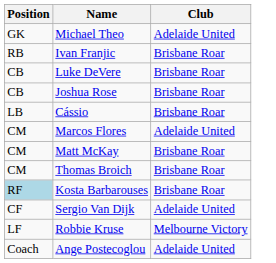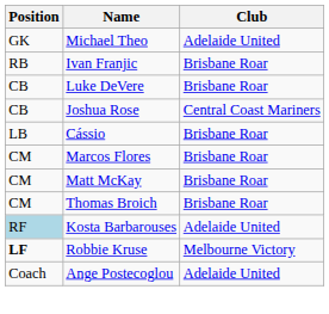 <table class="wikitable sortable">
 <tr>
 <th class="unsortable">Position</th>
 <th class="unsortable">Name</th>
 <th class="unsortable">Club</th>
 </tr>
 <tr>
 <td>GK</td>
 <td> <a href='#'>Michael Theo</a></td>
 <td><a href='#'>Adelaide United</a></td>
 </tr>
 <tr>
 <td>RB</td>
 <td> <a href='#'>Ivan Franjic</a></td>
 <td><a href='#'>Brisbane Roar</a></td>
 </tr>
 <tr>
 <td>CB</td>
 <td> <a href='#'>Luke DeVere</a></td>
 <td><a href='#'>Brisbane Roar</a></td>
 </tr>
 <tr>
 <td>CB</td>
 <td> <a href='#'>Joshua Rose</a></td>
-<td><a href='#'>Brisbane Roar</a></td>
+<td><a href='#'>Central Coast Mariners</a></td>
 </tr>
 <tr>
 <td>LB</td>
 <td> <a href='#'>Cássio</a></td>
 <td><a href='#'>Brisbane Roar</a></td>
 </tr>
 <tr>
 <td>CM</td>
 <td> <a href='#'>Marcos Flores</a></td>
-<td><a href='#'>Adelaide United</a></td>
+<td><a href='#'>Brisbane Roar</a></td>
 </tr>
 <tr>
 <td>CM</td>
 <td> <a href='#'>Matt McKay</a></td>
 <td><a href='#'>Brisbane Roar</a></td>
 </tr>
 <tr>
 <td>CM</td>
 <td> <a href='#'>Thomas Broich</a></td>
 <td><a href='#'>Brisbane Roar</a></td>
 </tr>
 <tr>
 <td style="background: lightblue;">RF</td>
 <td> <a href='#'>Kosta Barbarouses</a></td>
-<td><a href='#'>Brisbane Roar</a></td>
-</tr>
-<tr }>
-<td>CF</td>
-<td> <a href='#'>Sergio Van Dijk</a></td>
 <td><a href='#'>Adelaide United</a></td>
 </tr>
 <tr>
-<td>LF</td>
+<td><strong>LF</strong></td>
 <td> <a href='#'>Robbie Kruse</a></td>
 <td><a href='#'>Melbourne Victory</a></td>
 </tr>
 <tr>
 <td>Coach</td>
 <td> <a href='#'>Ange Postecoglou</a></td>
 <td><a href='#'>Adelaide United</a></td>
 </tr>
 </table>
